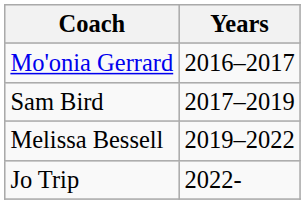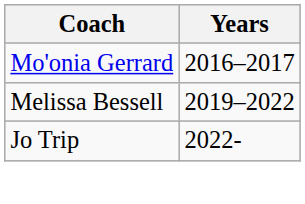 <table class="wikitable collapsible">
 <tr>
 <th>Coach</th>
 <th>Years</th>
 </tr>
 <tr>
 <td> <a href='#'>Mo'onia Gerrard</a></td>
 <td>2016–2017</td>
 </tr>
 <tr>
-<td> Sam Bird </td>
-<td>2017–2019</td>
-</tr>
-<tr>
 <td> Melissa Bessell </td>
 <td>2019–2022</td>
 </tr>
 <tr>
 <td> Jo Trip</td>
 <td>2022-</td>
 </tr>
 </table>
